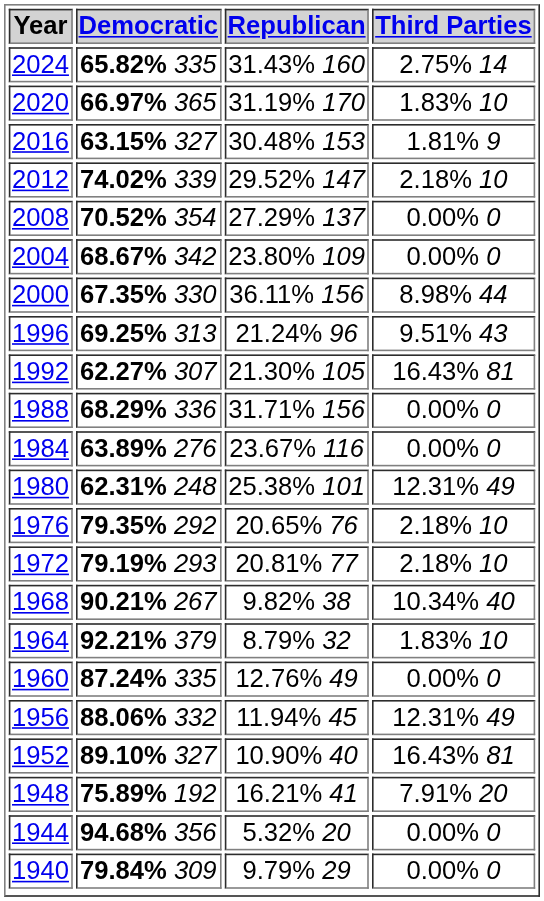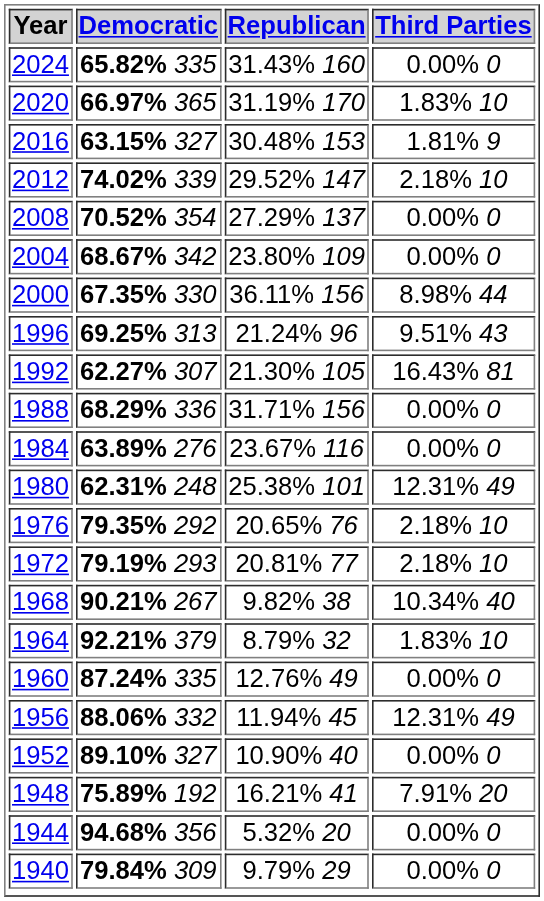 <table border = “2”>
 <tr style="background:lightgrey;">
 <th>Year</th>
 <th><a href='#'>Democratic</a></th>
 <th><a href='#'>Republican</a></th>
 <th><a href='#'>Third Parties</a></th>
 </tr>
 <tr>
 <td align="center" ><a href='#'>2024</a></td>
 <td align="center" ><strong>65.82%</strong> <em>335</em></td>
 <td align="center" >31.43% <em>160</em></td>
-<td align="center" >2.75% <em>14</em></td>
+<td align="center" >0.00% <em>0</em></td>
 </tr>
 <tr>
 <td align="center" ><a href='#'>2020</a></td>
 <td align="center" ><strong>66.97%</strong> <em>365</em></td>
 <td align="center" >31.19% <em>170</em></td>
 <td align="center" >1.83% <em>10</em></td>
 </tr>
 <tr>
 <td align="center" ><a href='#'>2016</a></td>
 <td align="center" ><strong>63.15%</strong> <em>327</em></td>
 <td align="center" >30.48% <em>153</em></td>
 <td align="center" >1.81% <em>9</em></td>
 </tr>
 <tr>
 <td align="center" ><a href='#'>2012</a></td>
 <td align="center" ><strong>74.02%</strong> <em>339</em></td>
 <td align="center" >29.52% <em>147</em></td>
 <td align="center" >2.18% <em>10</em></td>
 </tr>
 <tr>
 <td align="center" ><a href='#'>2008</a></td>
 <td align="center" ><strong>70.52%</strong> <em>354</em></td>
 <td align="center" >27.29% <em>137</em></td>
 <td align="center" >0.00% <em>0</em></td>
 </tr>
 <tr>
 <td align="center" ><a href='#'>2004</a></td>
 <td align="center" ><strong>68.67%</strong> <em>342</em></td>
 <td align="center" >23.80% <em>109</em></td>
 <td align="center" >0.00% <em>0</em></td>
 </tr>
 <tr>
 <td align="center" ><a href='#'>2000</a></td>
 <td align="center" ><strong>67.35%</strong> <em>330</em></td>
 <td align="center" >36.11% <em>156</em></td>
 <td align="center" >8.98% <em>44</em></td>
 </tr>
 <tr>
 <td align="center" ><a href='#'>1996</a></td>
 <td align="center" ><strong>69.25%</strong> <em>313</em></td>
 <td align="center" >21.24% <em>96</em></td>
 <td align="center" >9.51% <em>43</em></td>
 </tr>
 <tr>
 <td align="center" ><a href='#'>1992</a></td>
 <td align="center" ><strong>62.27%</strong> <em>307</em></td>
 <td align="center" >21.30% <em>105</em></td>
 <td align="center" >16.43% <em>81</em></td>
 </tr>
 <tr>
 <td align="center" ><a href='#'>1988</a></td>
 <td align="center" ><strong>68.29%</strong> <em>336</em></td>
 <td align="center" >31.71% <em>156</em></td>
 <td align="center" >0.00% <em>0</em></td>
 </tr>
 <tr>
 <td align="center" ><a href='#'>1984</a></td>
 <td align="center" ><strong>63.89%</strong> <em>276</em></td>
 <td align="center" >23.67% <em>116</em></td>
 <td align="center" >0.00% <em>0</em></td>
 </tr>
 <tr>
 <td align="center" ><a href='#'>1980</a></td>
 <td align="center" ><strong>62.31%</strong> <em>248</em></td>
 <td align="center" >25.38% <em>101</em></td>
 <td align="center" >12.31% <em>49</em></td>
 </tr>
 <tr>
 <td align="center" ><a href='#'>1976</a></td>
 <td align="center" ><strong>79.35%</strong> <em>292</em></td>
 <td align="center" >20.65% <em>76</em></td>
 <td align="center" >2.18% <em>10</em></td>
 </tr>
 <tr>
 <td align="center" ><a href='#'>1972</a></td>
 <td align="center" ><strong>79.19%</strong> <em>293</em></td>
 <td align="center" >20.81% <em>77</em></td>
 <td align="center" >2.18% <em>10</em></td>
 </tr>
 <tr>
 <td align="center" ><a href='#'>1968</a></td>
 <td align="center" ><strong>90.21%</strong> <em>267</em></td>
 <td align="center" >9.82% <em>38</em></td>
 <td align="center" >10.34% <em>40</em></td>
 </tr>
 <tr>
 <td align="center" ><a href='#'>1964</a></td>
 <td align="center" ><strong>92.21%</strong> <em>379</em></td>
 <td align="center" >8.79% <em>32</em></td>
 <td align="center" >1.83% <em>10</em></td>
 </tr>
 <tr>
 <td align="center" ><a href='#'>1960</a></td>
 <td align="center" ><strong>87.24%</strong> <em>335</em></td>
 <td align="center" >12.76% <em>49</em></td>
 <td align="center" >0.00% <em>0</em></td>
 </tr>
 <tr>
 <td align="center" ><a href='#'>1956</a></td>
 <td align="center" ><strong>88.06%</strong> <em>332</em></td>
 <td align="center" >11.94% <em>45</em></td>
 <td align="center" >12.31% <em>49</em></td>
 </tr>
 <tr>
 <td align="center" ><a href='#'>1952</a></td>
 <td align="center" ><strong>89.10%</strong> <em>327</em></td>
 <td align="center" >10.90% <em>40</em></td>
-<td align="center" >16.43% <em>81</em></td>
+<td align="center" >0.00% <em>0</em></td>
 </tr>
 <tr>
 <td align="center" ><a href='#'>1948</a></td>
 <td align="center" ><strong>75.89%</strong> <em>192</em></td>
 <td align="center" >16.21% <em>41</em></td>
 <td align="center" >7.91% <em>20</em></td>
 </tr>
 <tr>
 <td align="center" ><a href='#'>1944</a></td>
 <td align="center" ><strong>94.68%</strong> <em>356</em></td>
 <td align="center" >5.32% <em>20</em></td>
 <td align="center" >0.00% <em>0</em></td>
 </tr>
 <tr>
 <td align="center" ><a href='#'>1940</a></td>
 <td align="center" ><strong>79.84%</strong> <em>309</em></td>
 <td align="center" >9.79% <em>29</em></td>
 <td align="center" >0.00% <em>0</em></td>
 </tr>
 <tr>
 </tr>
 </table>
